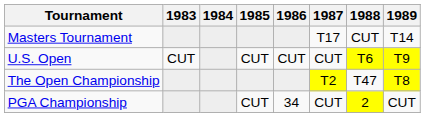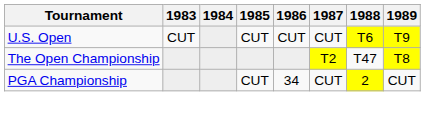 <table class="wikitable" style="font-size:95%;text-align:center;">
 <tr>
 <th>Tournament</th>
 <th>1983</th>
 <th>1984</th>
 <th>1985</th>
 <th>1986</th>
 <th>1987</th>
 <th>1988</th>
 <th>1989</th>
-</tr>
-<tr>
-<td align=left><a href='#'>Masters Tournament</a></td>
-<td style="background:#eeeeee;"></td>
-<td style="background:#eeeeee;"></td>
-<td style="background:#eeeeee;"></td>
-<td style="background:#eeeeee;"></td>
-<td>T17</td>
-<td>CUT</td>
-<td>T14</td>
 </tr>
 <tr>
 <td align=left><a href='#'>U.S. Open</a></td>
 <td>CUT</td>
 <td style="background:#eeeeee;"></td>
 <td>CUT</td>
 <td>CUT</td>
 <td>CUT</td>
 <td style="background:yellow;">T6</td>
 <td style="background:yellow;">T9</td>
 </tr>
 <tr>
 <td align=left><a href='#'>The Open Championship</a></td>
 <td style="background:#eeeeee;"></td>
 <td style="background:#eeeeee;"></td>
 <td style="background:#eeeeee;"></td>
 <td style="background:#eeeeee;"></td>
 <td style="background:yellow;">T2</td>
 <td>T47</td>
 <td style="background:yellow;">T8</td>
 </tr>
 <tr>
 <td align=left><a href='#'>PGA Championship</a></td>
 <td style="background:#eeeeee;"></td>
 <td style="background:#eeeeee;"></td>
 <td>CUT</td>
 <td>34</td>
 <td>CUT</td>
 <td style="background:yellow;">2</td>
 <td>CUT</td>
 </tr>
 </table>
